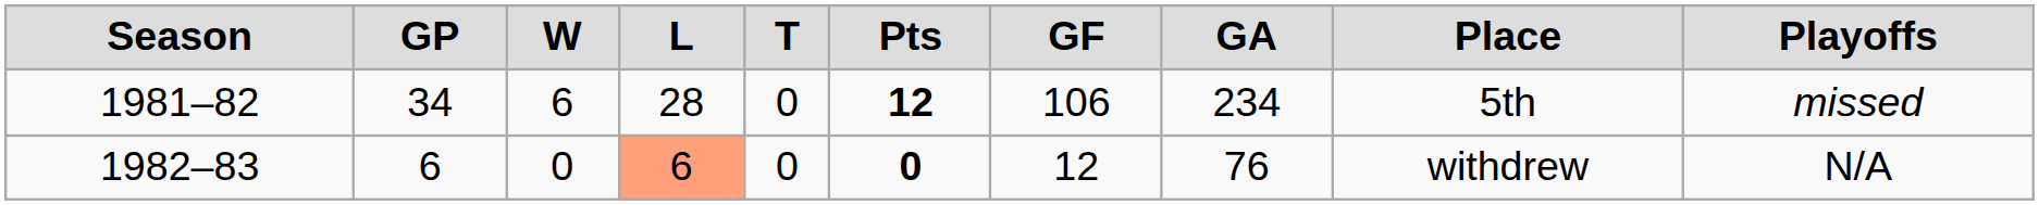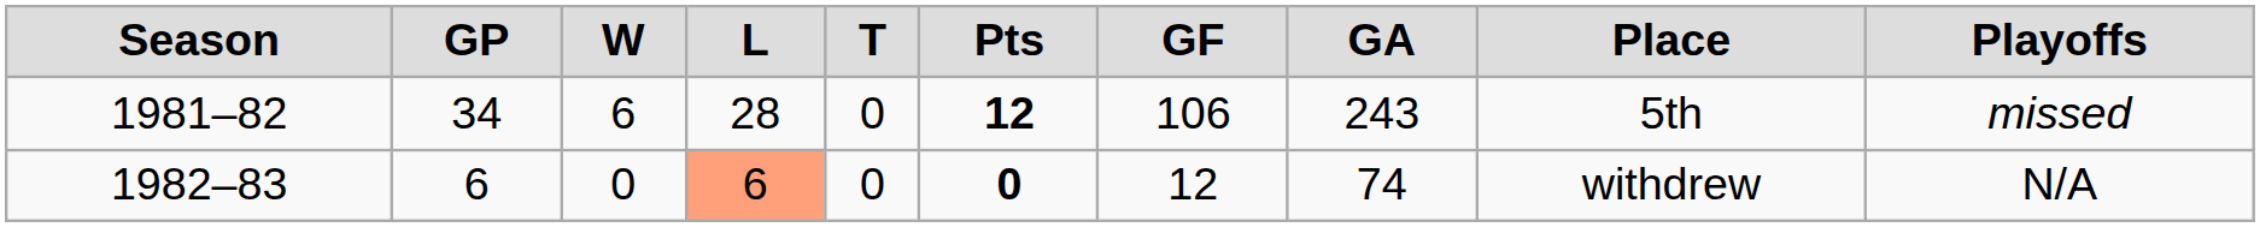 <table class="wikitable" width=40%>
 <tr style="font-weight:bold; background-color:#dddddd;" align="center" |>
 <td>Season</td>
 <td>GP</td>
 <td>W</td>
 <td>L</td>
 <td>T</td>
 <td>Pts</td>
 <td>GF</td>
 <td>GA</td>
 <td>Place</td>
 <td>Playoffs</td>
 </tr>
 <tr align="center">
 <td>1981–82</td>
 <td>34</td>
 <td>6</td>
 <td>28</td>
 <td>0</td>
 <td><strong>12</strong></td>
 <td>106</td>
-<td>234</td>
+<td>243</td>
 <td>5th</td>
 <td><em>missed</em></td>
 </tr>
 <tr align="center">
 <td>1982–83</td>
 <td>6</td>
 <td>0</td>
 <td style="background: lightsalmon;">6</td>
 <td>0</td>
 <td><strong>0</strong></td>
 <td>12</td>
-<td>76</td>
+<td>74</td>
 <td>withdrew</td>
 <td>N/A</td>
 </tr>
 </table>
